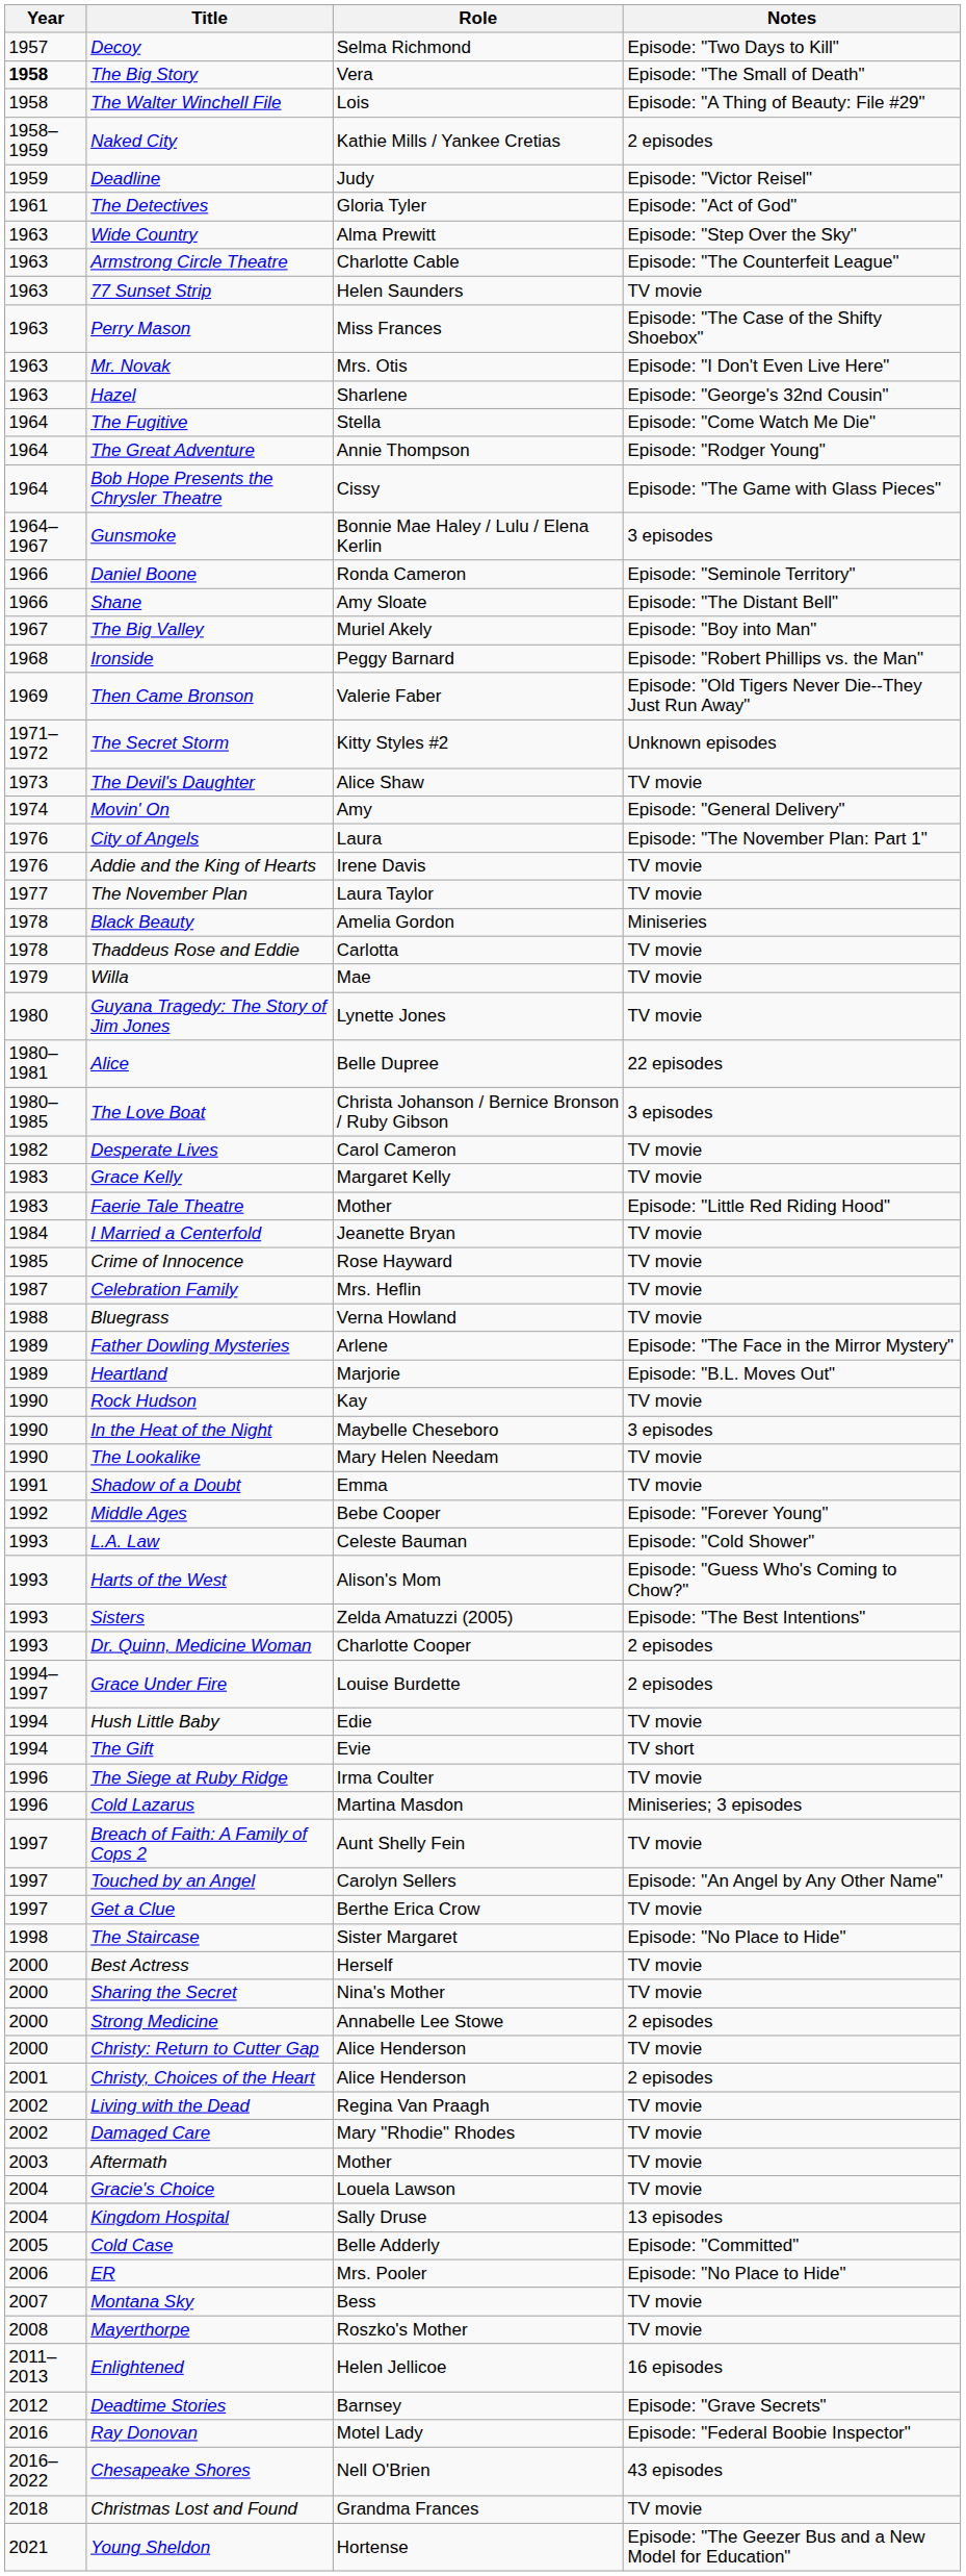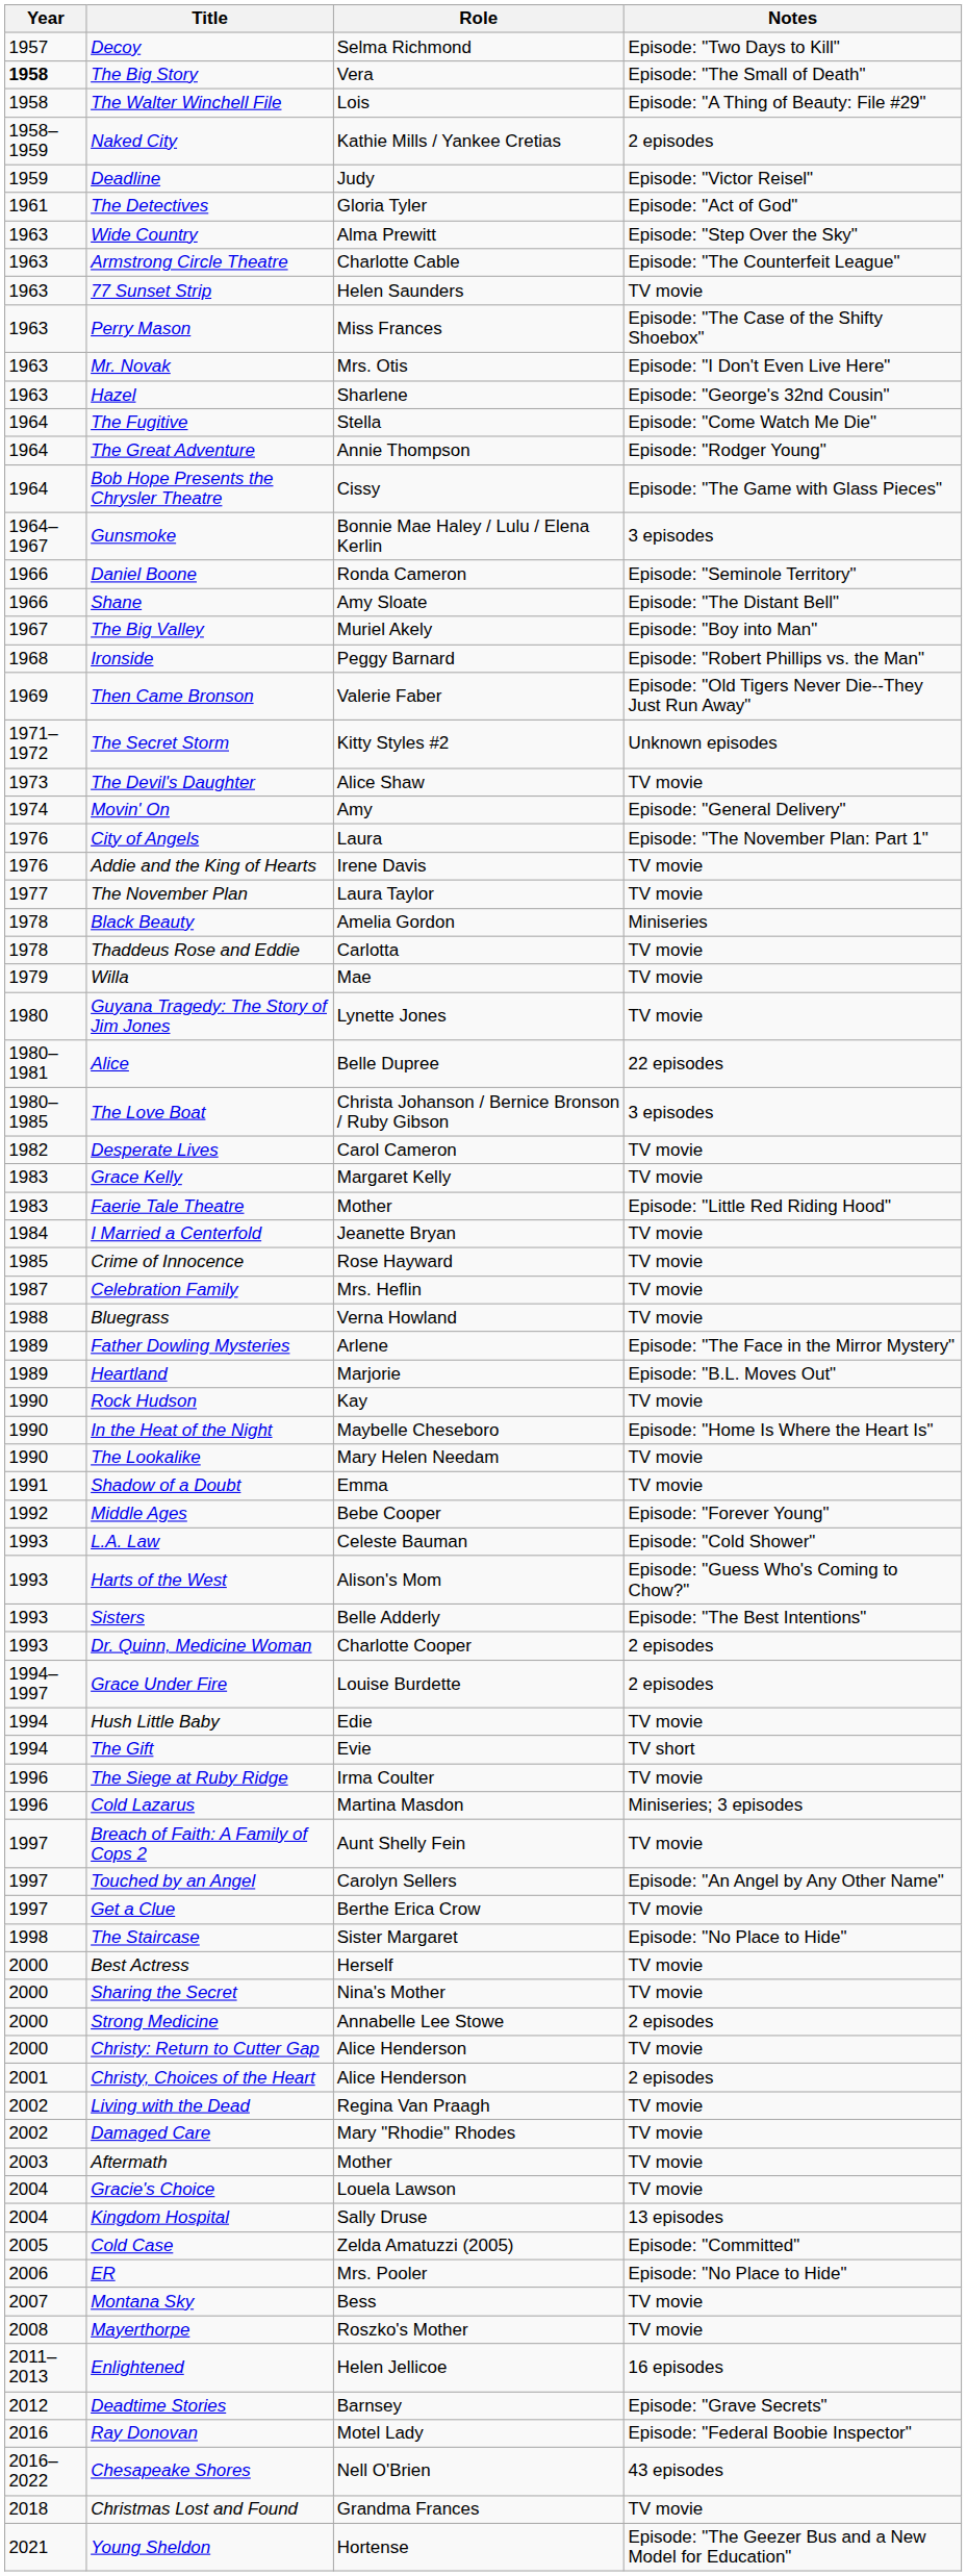 <table class="wikitable sortable">
 <tr>
 <th>Year</th>
 <th>Title</th>
 <th>Role</th>
 <th>Notes</th>
 </tr>
 <tr>
 <td>1957</td>
 <td><em><a href='#'>Decoy</a></em></td>
 <td>Selma Richmond</td>
 <td>Episode: "Two Days to Kill"</td>
 </tr>
 <tr>
 <td><strong>1958</strong></td>
 <td><em><a href='#'>The Big Story</a></em></td>
 <td>Vera</td>
 <td>Episode: "The Small of Death"</td>
 </tr>
 <tr>
 <td>1958</td>
 <td><em><a href='#'>The Walter Winchell File</a></em></td>
 <td>Lois</td>
 <td>Episode: "A Thing of Beauty: File #29"</td>
 </tr>
 <tr>
 <td>1958–1959</td>
 <td><em><a href='#'>Naked City</a></em></td>
 <td>Kathie Mills / Yankee Cretias</td>
 <td>2 episodes</td>
 </tr>
 <tr>
 <td>1959</td>
 <td><em><a href='#'>Deadline</a></em></td>
 <td>Judy</td>
 <td>Episode: "Victor Reisel"</td>
 </tr>
 <tr>
 <td>1961</td>
 <td><em><a href='#'>The Detectives</a></em></td>
 <td>Gloria Tyler</td>
 <td>Episode: "Act of God"</td>
 </tr>
 <tr>
 <td>1963</td>
 <td><em><a href='#'>Wide Country</a></em></td>
 <td>Alma Prewitt</td>
 <td>Episode: "Step Over the Sky"</td>
 </tr>
 <tr>
 <td>1963</td>
 <td><em><a href='#'>Armstrong Circle Theatre</a></em></td>
 <td>Charlotte Cable</td>
 <td>Episode: "The Counterfeit League"</td>
 </tr>
 <tr>
 <td>1963</td>
 <td><em><a href='#'>77 Sunset Strip</a></em></td>
 <td>Helen Saunders</td>
 <td>TV movie</td>
 </tr>
 <tr>
 <td>1963</td>
 <td><em><a href='#'>Perry Mason</a></em></td>
 <td>Miss Frances</td>
 <td>Episode: "The Case of the Shifty Shoebox"</td>
 </tr>
 <tr>
 <td>1963</td>
 <td><em><a href='#'>Mr. Novak</a></em></td>
 <td>Mrs. Otis</td>
 <td>Episode: "I Don't Even Live Here"</td>
 </tr>
 <tr>
 <td>1963</td>
 <td><em><a href='#'>Hazel</a></em></td>
 <td>Sharlene</td>
 <td>Episode: "George's 32nd Cousin"</td>
 </tr>
 <tr>
 <td>1964</td>
 <td><em><a href='#'>The Fugitive</a></em></td>
 <td>Stella</td>
 <td>Episode: "Come Watch Me Die"</td>
 </tr>
 <tr>
 <td>1964</td>
 <td><em><a href='#'>The Great Adventure</a></em></td>
 <td>Annie Thompson</td>
 <td>Episode: "Rodger Young"</td>
 </tr>
 <tr>
 <td>1964</td>
 <td><em><a href='#'>Bob Hope Presents the Chrysler Theatre</a></em></td>
 <td>Cissy</td>
 <td>Episode: "The Game with Glass Pieces"</td>
 </tr>
 <tr>
 <td>1964–1967</td>
 <td><em><a href='#'>Gunsmoke</a></em></td>
 <td>Bonnie Mae Haley / Lulu / Elena Kerlin</td>
 <td>3 episodes</td>
 </tr>
 <tr>
 <td>1966</td>
 <td><em><a href='#'>Daniel Boone</a></em></td>
 <td>Ronda Cameron</td>
 <td>Episode: "Seminole Territory"</td>
 </tr>
 <tr>
 <td>1966</td>
 <td><em><a href='#'>Shane</a></em></td>
 <td>Amy Sloate</td>
 <td>Episode: "The Distant Bell"</td>
 </tr>
 <tr>
 <td>1967</td>
 <td><em><a href='#'>The Big Valley</a></em></td>
 <td>Muriel Akely</td>
 <td>Episode: "Boy into Man"</td>
 </tr>
 <tr>
 <td>1968</td>
 <td><em><a href='#'>Ironside</a></em></td>
 <td>Peggy Barnard</td>
 <td>Episode: "Robert Phillips vs. the Man"</td>
 </tr>
 <tr>
 <td>1969</td>
 <td><em><a href='#'>Then Came Bronson</a></em></td>
 <td>Valerie Faber</td>
 <td>Episode: "Old Tigers Never Die--They Just Run Away"</td>
 </tr>
 <tr>
 <td>1971–1972</td>
 <td><em><a href='#'>The Secret Storm</a></em></td>
 <td>Kitty Styles #2</td>
 <td>Unknown episodes</td>
 </tr>
 <tr>
 <td>1973</td>
 <td><em><a href='#'>The Devil's Daughter</a></em></td>
 <td>Alice Shaw</td>
 <td>TV movie</td>
 </tr>
 <tr>
 <td>1974</td>
 <td><em><a href='#'>Movin' On</a></em></td>
 <td>Amy</td>
 <td>Episode: "General Delivery"</td>
 </tr>
 <tr>
 <td>1976</td>
 <td><a href='#'><em>City of Angels</em></a></td>
 <td>Laura</td>
 <td>Episode: "The November Plan: Part 1"</td>
 </tr>
 <tr>
 <td>1976</td>
 <td><em>Addie and the King of Hearts</em></td>
 <td>Irene Davis</td>
 <td>TV movie</td>
 </tr>
 <tr>
 <td>1977</td>
 <td><em>The November Plan</em></td>
 <td>Laura Taylor</td>
 <td>TV movie</td>
 </tr>
 <tr>
 <td>1978</td>
 <td><em><a href='#'>Black Beauty</a></em></td>
 <td>Amelia Gordon</td>
 <td>Miniseries</td>
 </tr>
 <tr>
 <td>1978</td>
 <td><em>Thaddeus Rose and Eddie</em></td>
 <td>Carlotta</td>
 <td>TV movie</td>
 </tr>
 <tr>
 <td>1979</td>
 <td><em>Willa</em></td>
 <td>Mae</td>
 <td>TV movie</td>
 </tr>
 <tr>
 <td>1980</td>
 <td><em><a href='#'>Guyana Tragedy: The Story of Jim Jones</a></em></td>
 <td>Lynette Jones</td>
 <td>TV movie</td>
 </tr>
 <tr>
 <td>1980–1981</td>
 <td><em><a href='#'>Alice</a></em></td>
 <td>Belle Dupree</td>
 <td>22 episodes</td>
 </tr>
 <tr>
 <td>1980–1985</td>
 <td><em><a href='#'>The Love Boat</a></em></td>
 <td>Christa Johanson / Bernice Bronson / Ruby Gibson</td>
 <td>3 episodes</td>
 </tr>
 <tr>
 <td>1982</td>
 <td><em><a href='#'>Desperate Lives</a></em></td>
 <td>Carol Cameron</td>
 <td>TV movie</td>
 </tr>
 <tr>
 <td>1983</td>
 <td><em><a href='#'>Grace Kelly</a></em></td>
 <td>Margaret Kelly</td>
 <td>TV movie</td>
 </tr>
 <tr>
 <td>1983</td>
 <td><em><a href='#'>Faerie Tale Theatre</a></em></td>
 <td>Mother</td>
 <td>Episode: "Little Red Riding Hood"</td>
 </tr>
 <tr>
 <td>1984</td>
 <td><em><a href='#'>I Married a Centerfold</a></em></td>
 <td>Jeanette Bryan</td>
 <td>TV movie</td>
 </tr>
 <tr>
 <td>1985</td>
 <td><em>Crime of Innocence</em></td>
 <td>Rose Hayward</td>
 <td>TV movie</td>
 </tr>
 <tr>
 <td>1987</td>
 <td><em><a href='#'>Celebration Family</a></em></td>
 <td>Mrs. Heflin</td>
 <td>TV movie</td>
 </tr>
 <tr>
 <td>1988</td>
 <td><em>Bluegrass</em></td>
 <td>Verna Howland</td>
 <td>TV movie</td>
 </tr>
 <tr>
 <td>1989</td>
 <td><em><a href='#'>Father Dowling Mysteries</a></em></td>
 <td>Arlene</td>
 <td>Episode: "The Face in the Mirror Mystery"</td>
 </tr>
 <tr>
 <td>1989</td>
 <td><em><a href='#'>Heartland</a></em></td>
 <td>Marjorie</td>
 <td>Episode: "B.L. Moves Out"</td>
 </tr>
 <tr>
 <td>1990</td>
 <td><em><a href='#'>Rock Hudson</a></em></td>
 <td>Kay</td>
 <td>TV movie</td>
 </tr>
 <tr>
 <td>1990</td>
 <td><em><a href='#'>In the Heat of the Night</a></em></td>
 <td>Maybelle Cheseboro</td>
-<td>3 episodes</td>
+<td>Episode: "Home Is Where the Heart Is"</td>
 </tr>
 <tr>
 <td>1990</td>
 <td><em><a href='#'>The Lookalike</a></em></td>
 <td>Mary Helen Needam</td>
 <td>TV movie</td>
 </tr>
 <tr>
 <td>1991</td>
 <td><em><a href='#'>Shadow of a Doubt</a></em></td>
 <td>Emma</td>
 <td>TV movie</td>
 </tr>
 <tr>
 <td>1992</td>
 <td><em><a href='#'>Middle Ages</a></em></td>
 <td>Bebe Cooper</td>
 <td>Episode: "Forever Young"</td>
 </tr>
 <tr>
 <td>1993</td>
 <td><em><a href='#'>L.A. Law</a></em></td>
 <td>Celeste Bauman</td>
 <td>Episode: "Cold Shower"</td>
 </tr>
 <tr>
 <td>1993</td>
 <td><em><a href='#'>Harts of the West</a></em></td>
 <td>Alison's Mom</td>
 <td>Episode: "Guess Who's Coming to Chow?"</td>
 </tr>
 <tr>
 <td>1993</td>
 <td><em><a href='#'>Sisters</a></em></td>
-<td>Zelda Amatuzzi (2005)</td>
+<td>Belle Adderly</td>
 <td>Episode: "The Best Intentions"</td>
 </tr>
 <tr>
 <td>1993</td>
 <td><em><a href='#'>Dr. Quinn, Medicine Woman</a></em></td>
 <td>Charlotte Cooper</td>
 <td>2 episodes</td>
 </tr>
 <tr>
 <td>1994–1997</td>
 <td><em><a href='#'>Grace Under Fire</a></em></td>
 <td>Louise Burdette</td>
 <td>2 episodes</td>
 </tr>
 <tr>
 <td>1994</td>
 <td><em>Hush Little Baby</em></td>
 <td>Edie</td>
 <td>TV movie</td>
 </tr>
 <tr>
 <td>1994</td>
 <td><em><a href='#'>The Gift</a></em></td>
 <td>Evie</td>
 <td>TV short</td>
 </tr>
 <tr>
 <td>1996</td>
 <td><em><a href='#'>The Siege at Ruby Ridge</a></em></td>
 <td>Irma Coulter</td>
 <td>TV movie</td>
 </tr>
 <tr>
 <td>1996</td>
 <td><em><a href='#'>Cold Lazarus</a></em></td>
 <td>Martina Masdon</td>
 <td>Miniseries; 3 episodes</td>
 </tr>
 <tr>
 <td>1997</td>
 <td><em><a href='#'>Breach of Faith: A Family of Cops 2</a></em></td>
 <td>Aunt Shelly Fein</td>
 <td>TV movie</td>
 </tr>
 <tr>
 <td>1997</td>
 <td><em><a href='#'>Touched by an Angel</a></em></td>
 <td>Carolyn Sellers</td>
 <td>Episode: "An Angel by Any Other Name"</td>
 </tr>
 <tr>
 <td>1997</td>
 <td><em><a href='#'>Get a Clue</a></em></td>
 <td>Berthe Erica Crow</td>
 <td>TV movie</td>
 </tr>
 <tr>
 <td>1998</td>
 <td><em><a href='#'>The Staircase</a></em></td>
 <td>Sister Margaret</td>
 <td>Episode: "No Place to Hide"</td>
 </tr>
 <tr>
 <td>2000</td>
 <td><em>Best Actress</em></td>
 <td>Herself</td>
 <td>TV movie</td>
 </tr>
 <tr>
 <td>2000</td>
 <td><em><a href='#'>Sharing the Secret</a></em></td>
 <td>Nina's Mother</td>
 <td>TV movie</td>
 </tr>
 <tr>
 <td>2000</td>
 <td><em><a href='#'>Strong Medicine</a></em></td>
 <td>Annabelle Lee Stowe</td>
 <td>2 episodes</td>
 </tr>
 <tr>
 <td>2000</td>
 <td><em><a href='#'>Christy: Return to Cutter Gap</a></em></td>
 <td>Alice Henderson</td>
 <td>TV movie</td>
 </tr>
 <tr>
 <td>2001</td>
 <td><em><a href='#'>Christy, Choices of the Heart</a></em></td>
 <td>Alice Henderson</td>
 <td>2 episodes</td>
 </tr>
 <tr>
 <td>2002</td>
 <td><em><a href='#'>Living with the Dead</a></em></td>
 <td>Regina Van Praagh</td>
 <td>TV movie</td>
 </tr>
 <tr>
 <td>2002</td>
 <td><em><a href='#'>Damaged Care</a></em></td>
 <td>Mary "Rhodie" Rhodes</td>
 <td>TV movie</td>
 </tr>
 <tr>
 <td>2003</td>
 <td><em>Aftermath</em></td>
 <td>Mother</td>
 <td>TV movie</td>
 </tr>
 <tr>
 <td>2004</td>
 <td><em><a href='#'>Gracie's Choice</a></em></td>
 <td>Louela Lawson</td>
 <td>TV movie</td>
 </tr>
 <tr>
 <td>2004</td>
 <td><em><a href='#'>Kingdom Hospital</a></em></td>
 <td>Sally Druse</td>
 <td>13 episodes</td>
 </tr>
 <tr>
 <td>2005</td>
 <td><em><a href='#'>Cold Case</a></em></td>
-<td>Belle Adderly</td>
+<td>Zelda Amatuzzi (2005)</td>
 <td>Episode: "Committed"</td>
 </tr>
 <tr>
 <td>2006</td>
 <td><em><a href='#'>ER</a></em></td>
 <td>Mrs. Pooler</td>
 <td>Episode: "No Place to Hide"</td>
 </tr>
 <tr>
 <td>2007</td>
 <td><em><a href='#'>Montana Sky</a></em></td>
 <td>Bess</td>
 <td>TV movie</td>
 </tr>
 <tr>
 <td>2008</td>
 <td><em><a href='#'>Mayerthorpe</a></em></td>
 <td>Roszko's Mother</td>
 <td>TV movie</td>
 </tr>
 <tr>
 <td>2011–2013</td>
 <td><em><a href='#'>Enlightened</a></em></td>
 <td>Helen Jellicoe</td>
 <td>16 episodes</td>
 </tr>
 <tr>
 <td>2012</td>
 <td><em><a href='#'>Deadtime Stories</a></em></td>
 <td>Barnsey</td>
 <td>Episode: "Grave Secrets"</td>
 </tr>
 <tr>
 <td>2016</td>
 <td><em><a href='#'>Ray Donovan</a></em></td>
 <td>Motel Lady</td>
 <td>Episode: "Federal Boobie Inspector"</td>
 </tr>
 <tr>
 <td>2016–2022</td>
 <td><em><a href='#'>Chesapeake Shores</a></em></td>
 <td>Nell O'Brien</td>
 <td>43 episodes</td>
 </tr>
 <tr>
 <td>2018</td>
 <td><em>Christmas Lost and Found</em></td>
 <td>Grandma Frances</td>
 <td>TV movie</td>
 </tr>
 <tr>
 <td>2021</td>
 <td><em><a href='#'>Young Sheldon</a></em></td>
 <td>Hortense</td>
 <td>Episode: "The Geezer Bus and a New Model for Education"</td>
 </tr>
 </table>
